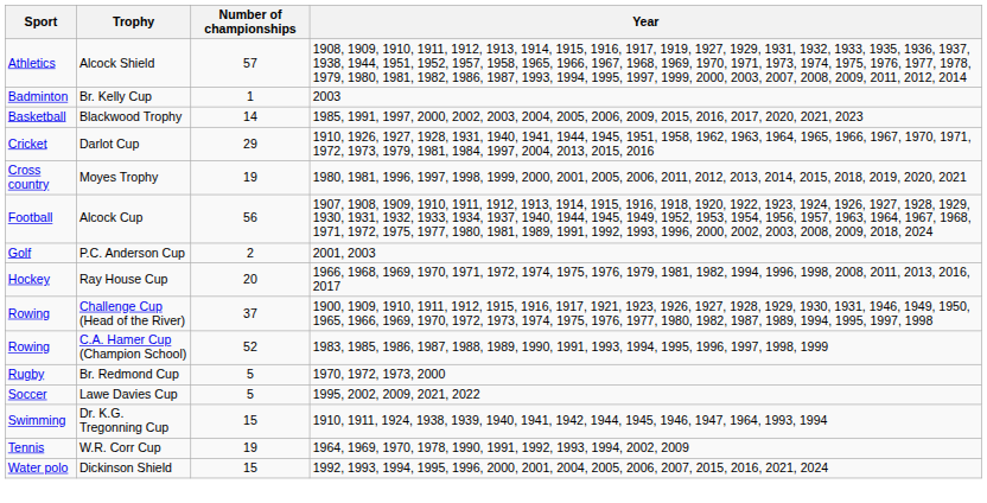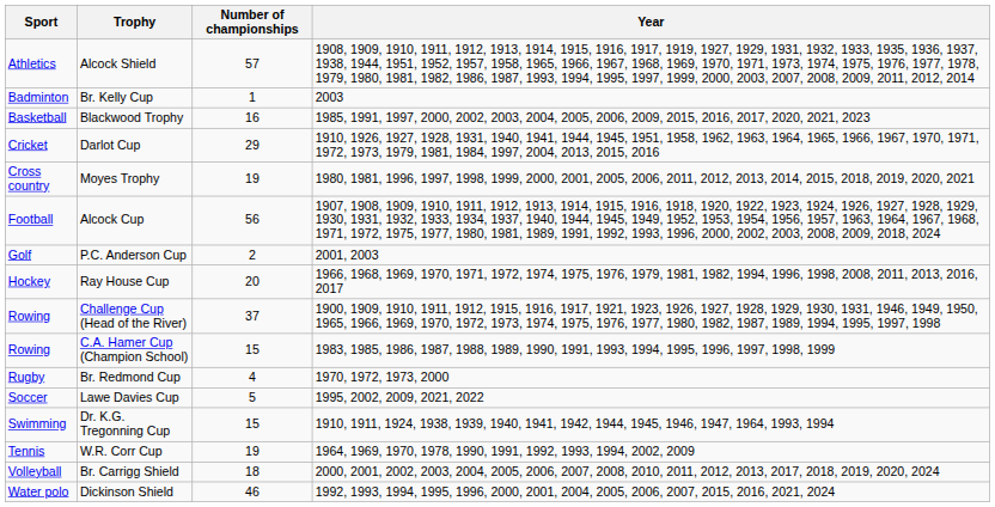 <table class="wikitable">
 <tr>
 <th>Sport</th>
 <th>Trophy</th>
 <th>Number of championships</th>
 <th>Year</th>
 </tr>
 <tr>
 <td><a href='#'>Athletics</a></td>
 <td>Alcock Shield</td>
 <td align=center>57</td>
 <td>1908, 1909, 1910, 1911, 1912, 1913, 1914, 1915, 1916, 1917, 1919, 1927, 1929, 1931, 1932, 1933, 1935, 1936, 1937, 1938, 1944, 1951, 1952, 1957, 1958, 1965, 1966, 1967, 1968, 1969, 1970, 1971, 1973, 1974, 1975, 1976, 1977, 1978, 1979, 1980, 1981, 1982, 1986, 1987, 1993, 1994, 1995, 1997, 1999, 2000, 2003, 2007, 2008, 2009, 2011, 2012, 2014</td>
 </tr>
 <tr>
 <td><a href='#'>Badminton</a></td>
 <td>Br. Kelly Cup</td>
 <td align=center>1</td>
 <td>2003</td>
 </tr>
 <tr>
 <td><a href='#'>Basketball</a></td>
 <td>Blackwood Trophy</td>
-<td align=center>14</td>
+<td align=center>16</td>
 <td>1985, 1991, 1997, 2000, 2002, 2003, 2004, 2005, 2006, 2009, 2015, 2016, 2017, 2020, 2021, 2023</td>
 </tr>
 <tr>
 <td><a href='#'>Cricket</a></td>
 <td>Darlot Cup</td>
 <td align=center>29</td>
 <td>1910, 1926, 1927, 1928, 1931, 1940, 1941, 1944, 1945, 1951, 1958, 1962, 1963, 1964, 1965, 1966, 1967, 1970, 1971, 1972, 1973, 1979, 1981, 1984, 1997, 2004, 2013, 2015, 2016</td>
 </tr>
 <tr>
 <td><a href='#'>Cross country</a></td>
 <td>Moyes Trophy</td>
 <td align=center>19</td>
 <td>1980, 1981, 1996, 1997, 1998, 1999, 2000, 2001, 2005, 2006, 2011, 2012, 2013, 2014, 2015, 2018, 2019, 2020, 2021</td>
 </tr>
 <tr>
 <td><a href='#'>Football</a></td>
 <td>Alcock Cup</td>
 <td align=center>56</td>
 <td>1907, 1908, 1909, 1910, 1911, 1912, 1913, 1914, 1915, 1916, 1918, 1920, 1922, 1923, 1924, 1926, 1927, 1928, 1929, 1930, 1931, 1932, 1933, 1934, 1937, 1940, 1944, 1945, 1949, 1952, 1953, 1954, 1956, 1957, 1963, 1964, 1967, 1968, 1971, 1972, 1975, 1977, 1980, 1981, 1989, 1991, 1992, 1993, 1996, 2000, 2002, 2003, 2008, 2009, 2018, 2024</td>
 </tr>
 <tr>
 <td><a href='#'>Golf</a></td>
 <td>P.C. Anderson Cup</td>
 <td align=center>2</td>
 <td>2001, 2003</td>
 </tr>
 <tr>
 <td><a href='#'>Hockey</a></td>
 <td>Ray House Cup</td>
 <td align=center>20</td>
 <td>1966, 1968, 1969, 1970, 1971, 1972, 1974, 1975, 1976, 1979, 1981, 1982, 1994, 1996, 1998, 2008, 2011, 2013, 2016, 2017</td>
 </tr>
 <tr>
 <td><a href='#'>Rowing</a></td>
 <td><a href='#'>Challenge Cup</a> (Head of the River)</td>
 <td align=center>37</td>
 <td>1900, 1909, 1910, 1911, 1912, 1915, 1916, 1917, 1921, 1923, 1926, 1927, 1928, 1929, 1930, 1931, 1946, 1949, 1950, 1965, 1966, 1969, 1970, 1972, 1973, 1974, 1975, 1976, 1977, 1980, 1982, 1987, 1989, 1994, 1995, 1997, 1998</td>
 </tr>
 <tr>
 <td><a href='#'>Rowing</a></td>
 <td><a href='#'>C.A. Hamer Cup</a> (Champion School)</td>
-<td align=center>52</td>
+<td align=center>15</td>
 <td>1983, 1985, 1986, 1987, 1988, 1989, 1990, 1991, 1993, 1994, 1995, 1996, 1997, 1998, 1999</td>
 </tr>
 <tr>
 <td><a href='#'>Rugby</a></td>
 <td>Br. Redmond Cup</td>
-<td align=center>5</td>
+<td align=center>4</td>
 <td>1970, 1972, 1973, 2000</td>
 </tr>
 <tr>
 <td><a href='#'>Soccer</a></td>
 <td>Lawe Davies Cup</td>
 <td align=center>5</td>
 <td>1995, 2002, 2009, 2021, 2022</td>
 </tr>
 <tr>
 <td><a href='#'>Swimming</a></td>
 <td>Dr. K.G. Tregonning Cup</td>
 <td align=center>15</td>
 <td>1910, 1911, 1924, 1938, 1939, 1940, 1941, 1942, 1944, 1945, 1946, 1947, 1964, 1993, 1994</td>
 </tr>
 <tr>
 <td><a href='#'>Tennis</a></td>
 <td>W.R. Corr Cup</td>
 <td align=center>19</td>
 <td>1964, 1969, 1970, 1978, 1990, 1991, 1992, 1993, 1994, 2002, 2009</td>
 </tr>
 <tr>
+<td><a href='#'>Volleyball</a></td>
+<td>Br. Carrigg Shield</td>
+<td align=center>18</td>
+<td>2000, 2001, 2002, 2003, 2004, 2005, 2006, 2007, 2008, 2010, 2011, 2012, 2013, 2017, 2018, 2019, 2020, 2024</td>
+</tr>
+<tr>
 <td><a href='#'>Water polo</a></td>
 <td>Dickinson Shield</td>
-<td align=center>15</td>
+<td align=center>46</td>
 <td>1992, 1993, 1994, 1995, 1996, 2000, 2001, 2004, 2005, 2006, 2007, 2015, 2016, 2021, 2024</td>
 </tr>
 </table>
